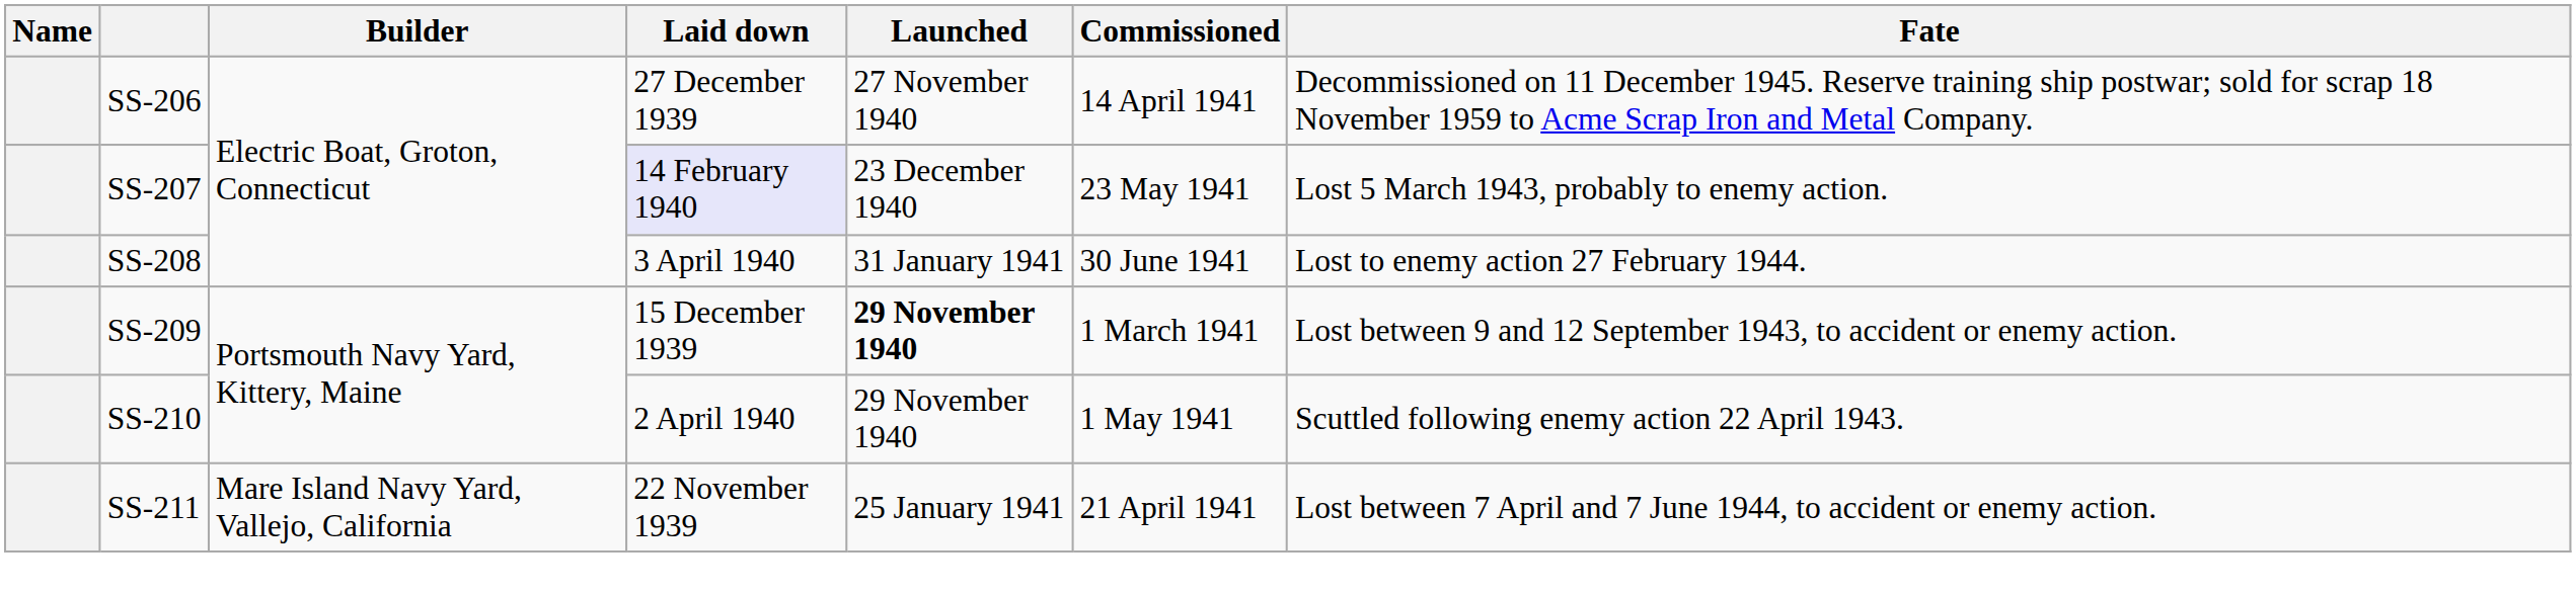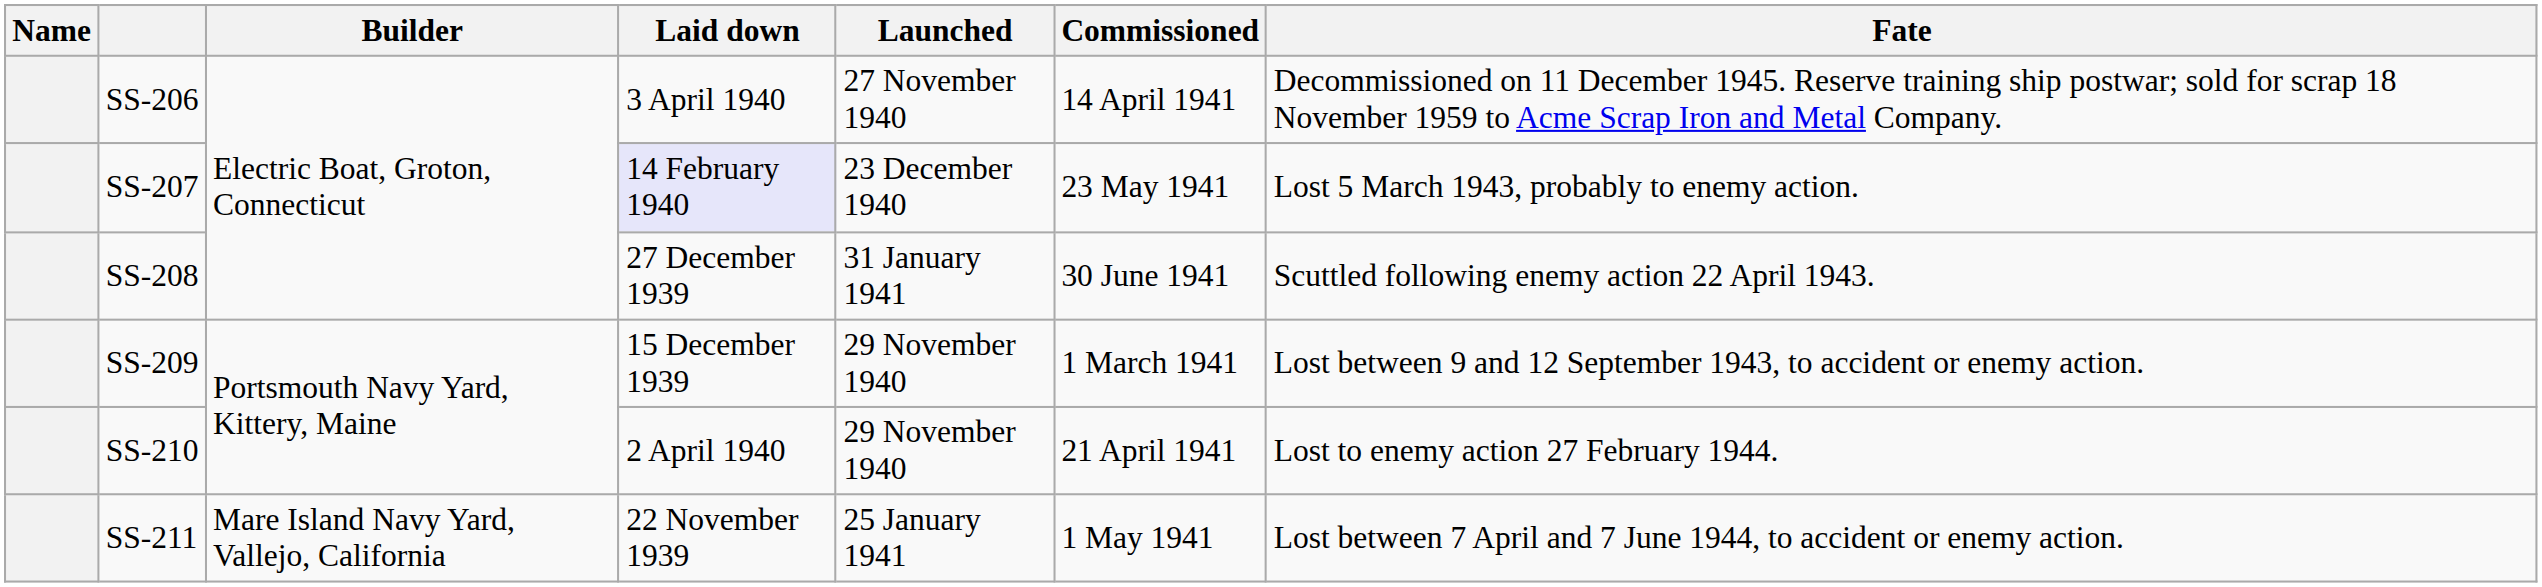 <table class="wikitable plainrowheaders" style="font-size:97%;">
 <tr>
 <th scope="col">Name</th>
 <th scope="col"></th>
 <th scope="col">Builder</th>
 <th scope="col">Laid down</th>
 <th scope="col">Launched</th>
 <th scope="col">Commissioned</th>
 <th scope="col">Fate</th>
 </tr>
 <tr>
 <th scope="row"></th>
 <td style="white-space: nowrap;">SS-206</td>
 <td rowspan=3>Electric Boat, Groton, Connecticut</td>
-<td>27 December 1939</td>
+<td>3 April 1940</td>
 <td>27 November 1940</td>
 <td>14 April 1941</td>
 <td>Decommissioned on 11 December 1945.  Reserve training ship postwar; sold for scrap 18 November 1959 to <a href='#'>Acme Scrap Iron and Metal</a> Company.</td>
 </tr>
 <tr>
 <th scope="row"></th>
 <td>SS-207</td>
 <td style="background: lavender;">14 February 1940</td>
 <td>23 December 1940</td>
 <td>23 May 1941</td>
 <td>Lost 5 March 1943, probably to enemy action.</td>
 </tr>
 <tr>
 <th scope="row"></th>
 <td>SS-208</td>
-<td>3 April 1940</td>
+<td>27 December 1939</td>
 <td>31 January 1941</td>
 <td>30 June 1941</td>
-<td>Lost to enemy action 27 February 1944.</td>
+<td>Scuttled following enemy action 22 April 1943.</td>
 </tr>
 <tr>
 <th scope="row"></th>
 <td>SS-209</td>
 <td rowspan=2>Portsmouth Navy Yard, Kittery, Maine</td>
 <td>15 December 1939</td>
-<td><strong>29 November 1940</strong></td>
+<td>29 November 1940</td>
 <td>1 March 1941</td>
 <td>Lost between 9 and 12 September 1943, to accident or enemy action.</td>
 </tr>
 <tr>
 <th scope="row"></th>
 <td>SS-210</td>
 <td>2 April 1940</td>
 <td>29 November 1940</td>
-<td>1 May 1941</td>
-<td>Scuttled following enemy action 22 April 1943.</td>
+<td>21 April 1941</td>
+<td>Lost to enemy action 27 February 1944.</td>
 </tr>
 <tr>
 <th scope="row"></th>
 <td>SS-211</td>
 <td>Mare Island Navy Yard, Vallejo, California</td>
 <td>22 November 1939</td>
 <td>25 January 1941</td>
-<td>21 April 1941</td>
+<td>1 May 1941</td>
 <td>Lost between 7 April and 7 June 1944, to accident or enemy action.</td>
 </tr>
 </table>
